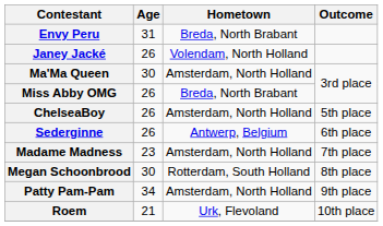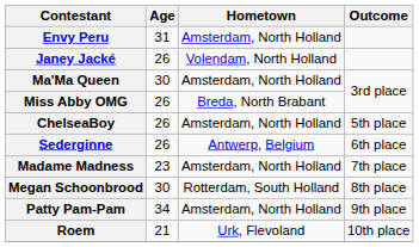 <table class="wikitable sortable" style="text-align:center;">
 <tr>
 <th scope="col">Contestant</th>
 <th scope="col">Age</th>
 <th scope="col">Hometown</th>
 <th scope="col">Outcome</th>
 </tr>
 <tr>
 <th scope="row"><a href='#'>Envy Peru</a></th>
 <td>31</td>
-<td><a href='#'>Breda</a>, North Brabant</td>
+<td nowrap><a href='#'>Amsterdam</a>, North Holland</td>
 <td><strong></strong></td>
 </tr>
 <tr>
 <th scope="row"><a href='#'>Janey Jacké</a></th>
 <td>26</td>
 <td><a href='#'>Volendam</a>, North Holland</td>
 <td nowrap></td>
 </tr>
 <tr>
 <th scope="row">Ma'Ma Queen</th>
 <td>30</td>
 <td>Amsterdam, North Holland</td>
 <td rowspan="2">3rd place</td>
 </tr>
 <tr>
 <th scope="row">Miss Abby OMG</th>
 <td>26</td>
 <td><a href='#'>Breda</a>, North Brabant</td>
 </tr>
 <tr>
 <th scope="row">ChelseaBoy</th>
 <td>26</td>
 <td>Amsterdam, North Holland</td>
 <td>5th place</td>
 </tr>
 <tr>
 <th scope="row"><a href='#'>Sederginne</a></th>
 <td>26</td>
 <td><a href='#'>Antwerp</a>, <a href='#'>Belgium</a></td>
 <td>6th place</td>
 </tr>
 <tr>
 <th scope="row">Madame Madness</th>
 <td>23</td>
 <td>Amsterdam, North Holland</td>
 <td>7th place</td>
 </tr>
 <tr>
 <th nowrap>Megan Schoonbrood</th>
 <td>30</td>
 <td>Rotterdam, South Holland</td>
 <td>8th place</td>
 </tr>
 <tr>
 <th scope="row">Patty Pam-Pam</th>
 <td>34</td>
 <td>Amsterdam, North Holland</td>
 <td>9th place</td>
 </tr>
 <tr>
 <th scope="row">Roem</th>
 <td>21</td>
 <td><a href='#'>Urk</a>, Flevoland</td>
 <td>10th place</td>
 </tr>
 <tr>
 </tr>
 </table>
